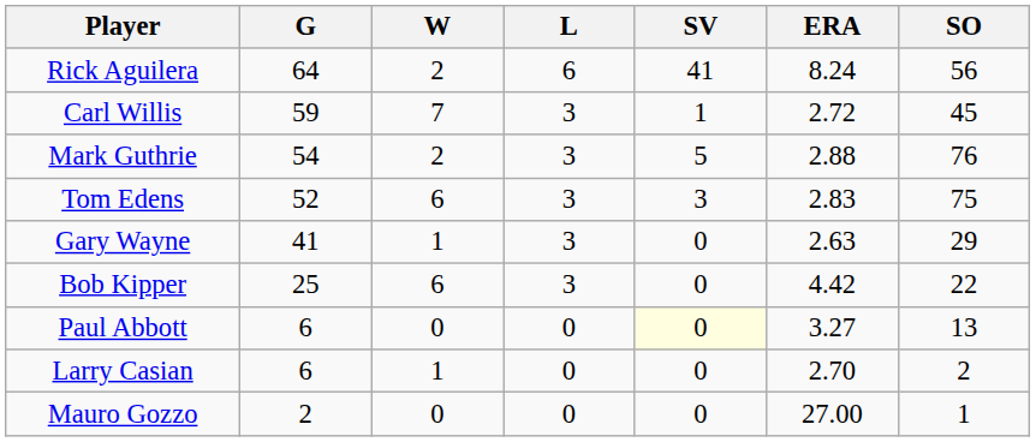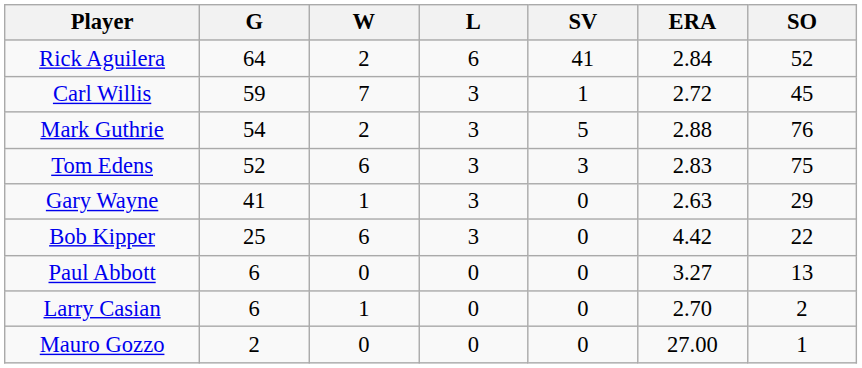 <table class="wikitable sortable">
 <tr>
 <th bgcolor="#DDDDFF" width="16%">Player</th>
 <th bgcolor="#DDDDFF" width="9%">G</th>
 <th bgcolor="#DDDDFF" width="9%">W</th>
 <th bgcolor="#DDDDFF" width="9%">L</th>
 <th bgcolor="#DDDDFF" width="9%">SV</th>
 <th bgcolor="#DDDDFF" width="9%">ERA</th>
 <th bgcolor="#DDDDFF" width="9%">SO</th>
 </tr>
 <tr align="center">
 <td><a href='#'>Rick Aguilera</a></td>
 <td>64</td>
 <td>2</td>
 <td>6</td>
 <td>41</td>
-<td>8.24</td>
-<td>56</td>
+<td>2.84</td>
+<td>52</td>
 </tr>
 <tr align="center">
 <td><a href='#'>Carl Willis</a></td>
 <td>59</td>
 <td>7</td>
 <td>3</td>
 <td>1</td>
 <td>2.72</td>
 <td>45</td>
 </tr>
 <tr align="center">
 <td><a href='#'>Mark Guthrie</a></td>
 <td>54</td>
 <td>2</td>
 <td>3</td>
 <td>5</td>
 <td>2.88</td>
 <td>76</td>
 </tr>
 <tr align="center">
 <td><a href='#'>Tom Edens</a></td>
 <td>52</td>
 <td>6</td>
 <td>3</td>
 <td>3</td>
 <td>2.83</td>
 <td>75</td>
 </tr>
 <tr align="center">
 <td><a href='#'>Gary Wayne</a></td>
 <td>41</td>
 <td>1</td>
 <td>3</td>
 <td>0</td>
 <td>2.63</td>
 <td>29</td>
 </tr>
 <tr align="center">
 <td><a href='#'>Bob Kipper</a></td>
 <td>25</td>
 <td>6</td>
 <td>3</td>
 <td>0</td>
 <td>4.42</td>
 <td>22</td>
 </tr>
 <tr align="center">
 <td><a href='#'>Paul Abbott</a></td>
 <td>6</td>
 <td>0</td>
 <td>0</td>
-<td style="background: lightyellow;">0</td>
+<td>0</td>
 <td>3.27</td>
 <td>13</td>
 </tr>
 <tr align="center">
 <td><a href='#'>Larry Casian</a></td>
 <td>6</td>
 <td>1</td>
 <td>0</td>
 <td>0</td>
 <td>2.70</td>
 <td>2</td>
 </tr>
 <tr align="center">
 <td><a href='#'>Mauro Gozzo</a></td>
 <td>2</td>
 <td>0</td>
 <td>0</td>
 <td>0</td>
 <td>27.00</td>
 <td>1</td>
 </tr>
 </table>
